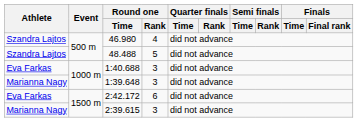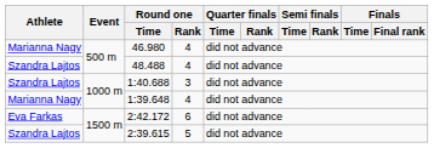 <table class="wikitable" style="font-size:90%">
 <tr>
 <th rowspan="2">Athlete</th>
 <th rowspan="2">Event</th>
 <th colspan="2">Round one</th>
 <th colspan="2">Quarter finals</th>
 <th colspan="2">Semi finals</th>
 <th colspan="2">Finals</th>
 </tr>
 <tr>
 <th>Time</th>
 <th>Rank</th>
 <th>Time</th>
 <th>Rank</th>
 <th>Time</th>
 <th>Rank</th>
 <th>Time</th>
 <th>Final rank</th>
 </tr>
 <tr>
-<td><a href='#'>Szandra Lajtos</a></td>
+<td><a href='#'>Marianna Nagy</a></td>
 <td rowspan="2">500 m</td>
 <td align="center">46.980</td>
 <td align="center">4</td>
 <td colspan="6">did not advance</td>
 </tr>
 <tr>
 <td><a href='#'>Szandra Lajtos</a></td>
 <td align="center">48.488</td>
-<td align="center">5</td>
+<td align="center">4</td>
 <td colspan="6">did not advance</td>
 </tr>
 <tr>
-<td><a href='#'>Eva Farkas</a></td>
+<td><a href='#'>Szandra Lajtos</a></td>
 <td rowspan="2">1000 m</td>
 <td align="center">1:40.688</td>
 <td align="center">3</td>
 <td colspan="6">did not advance</td>
 </tr>
 <tr>
 <td><a href='#'>Marianna Nagy</a></td>
 <td align="center">1:39.648</td>
-<td align="center">3</td>
+<td align="center">4</td>
 <td colspan="6">did not advance</td>
 </tr>
 <tr>
 <td><a href='#'>Eva Farkas</a></td>
 <td rowspan="2">1500 m</td>
 <td align="center">2:42.172</td>
 <td align="center">6</td>
 <td colspan="6">did not advance</td>
 </tr>
 <tr>
-<td><a href='#'>Marianna Nagy</a></td>
+<td><a href='#'>Szandra Lajtos</a></td>
 <td align="center">2:39.615</td>
-<td align="center">3</td>
+<td align="center">5</td>
 <td colspan="6">did not advance</td>
 </tr>
 </table>
